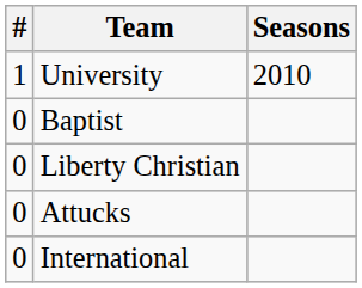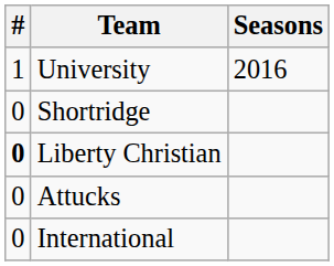 <table class="wikitable" style=>
 <tr>
 <th>#</th>
 <th>Team</th>
 <th>Seasons</th>
 </tr>
 <tr>
 <td>1</td>
 <td>University</td>
-<td>2010</td>
+<td>2016</td>
 </tr>
 <tr>
 <td>0</td>
-<td>Baptist</td>
+<td>Shortridge</td>
 <td></td>
 </tr>
 <tr>
-<td>0</td>
+<td><strong>0</strong></td>
 <td>Liberty Christian</td>
 <td></td>
 </tr>
 <tr>
 <td>0</td>
 <td>Attucks</td>
 <td></td>
 </tr>
 <tr>
 <td>0</td>
 <td>International</td>
 <td></td>
 </tr>
 </table>
